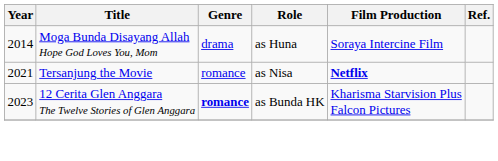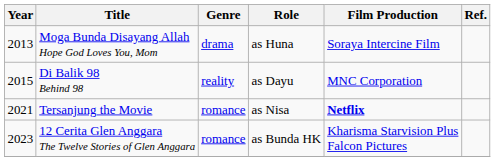 <table class="wikitable" style="font-size: 95%;">
 <tr>
 <th>Year</th>
 <th>Title</th>
 <th>Genre</th>
 <th>Role</th>
 <th>Film Production</th>
 <th>Ref.</th>
 </tr>
 <tr>
-<td>2014</td>
+<td>2013</td>
 <td><a href='#'>Moga Bunda Disayang Allah</a><br><small><em>Hope God Loves You, Mom</em></small></td>
 <td><a href='#'>drama</a></td>
 <td>as Huna</td>
 <td><a href='#'>Soraya Intercine Film</a></td>
+<td></td>
+</tr>
+<tr>
+<td>2015</td>
+<td><a href='#'>Di Balik 98</a><br><small><em>Behind 98</em></small></td>
+<td><a href='#'>reality</a></td>
+<td>as Dayu</td>
+<td><a href='#'>MNC Corporation</a></td>
 <td></td>
 </tr>
 <tr>
 <td>2021</td>
 <td><a href='#'>Tersanjung the Movie</a></td>
 <td><a href='#'>romance</a></td>
 <td>as Nisa</td>
 <td><strong><a href='#'>Netflix</a></strong></td>
 <td></td>
 </tr>
 <tr>
 <td>2023</td>
 <td><a href='#'>12 Cerita Glen Anggara</a><br><small><em>The Twelve Stories of Glen Anggara</em></small></td>
-<td><strong><a href='#'>romance</a></strong></td>
+<td><a href='#'>romance</a></td>
 <td>as Bunda HK</td>
 <td><a href='#'>Kharisma Starvision Plus</a><br><a href='#'>Falcon Pictures</a></td>
 <td></td>
 </tr>
 <tr>
 </tr>
 </table>
